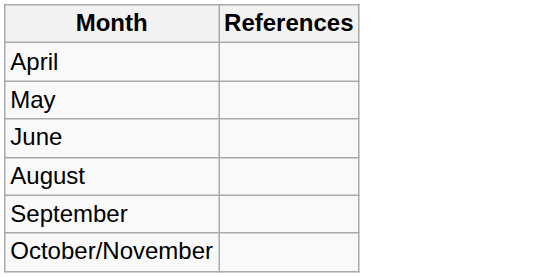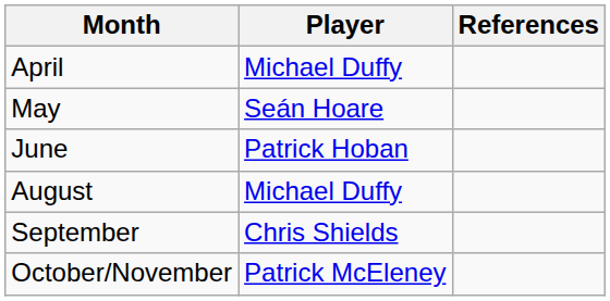 <table class="wikitable">
 <tr>
 <th>Month</th>
+<th>Player</th>
 <th>References</th>
 </tr>
 <tr>
 <td>April</td>
+<td> <a href='#'>Michael Duffy</a></td>
 <td align=center></td>
 </tr>
 <tr>
 <td>May</td>
+<td> <a href='#'>Seán Hoare</a></td>
 <td align=center></td>
 </tr>
 <tr>
 <td>June</td>
+<td> <a href='#'>Patrick Hoban</a></td>
 <td align=center></td>
 </tr>
 <tr>
 <td>August</td>
+<td> <a href='#'>Michael Duffy</a></td>
 <td align=center></td>
 </tr>
 <tr>
 <td>September</td>
+<td> <a href='#'>Chris Shields</a></td>
 <td align=center></td>
 </tr>
 <tr>
 <td>October/November</td>
+<td> <a href='#'>Patrick McEleney</a></td>
 <td align=center></td>
 </tr>
 </table>
